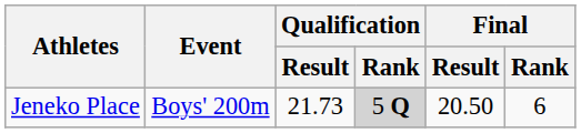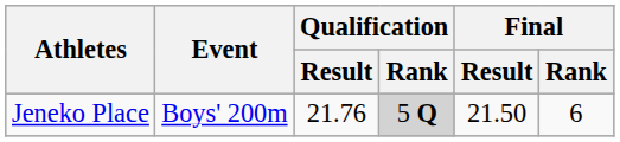 <table class="wikitable" border="1" style="font-size:90%">
 <tr>
 <th rowspan=2>Athletes</th>
 <th rowspan=2>Event</th>
 <th colspan=2>Qualification</th>
 <th colspan=2>Final</th>
 </tr>
 <tr>
 <th>Result</th>
 <th>Rank</th>
 <th>Result</th>
 <th>Rank</th>
 </tr>
 <tr>
 <td><a href='#'>Jeneko Place</a></td>
 <td><a href='#'>Boys' 200m</a></td>
-<td align=center>21.73</td>
+<td align=center>21.76</td>
 <td align=center style="background: lightgrey;">5 <strong>Q</strong></td>
-<td align=center>20.50</td>
+<td align=center>21.50</td>
 <td align=center>6</td>
 </tr>
 </table>
